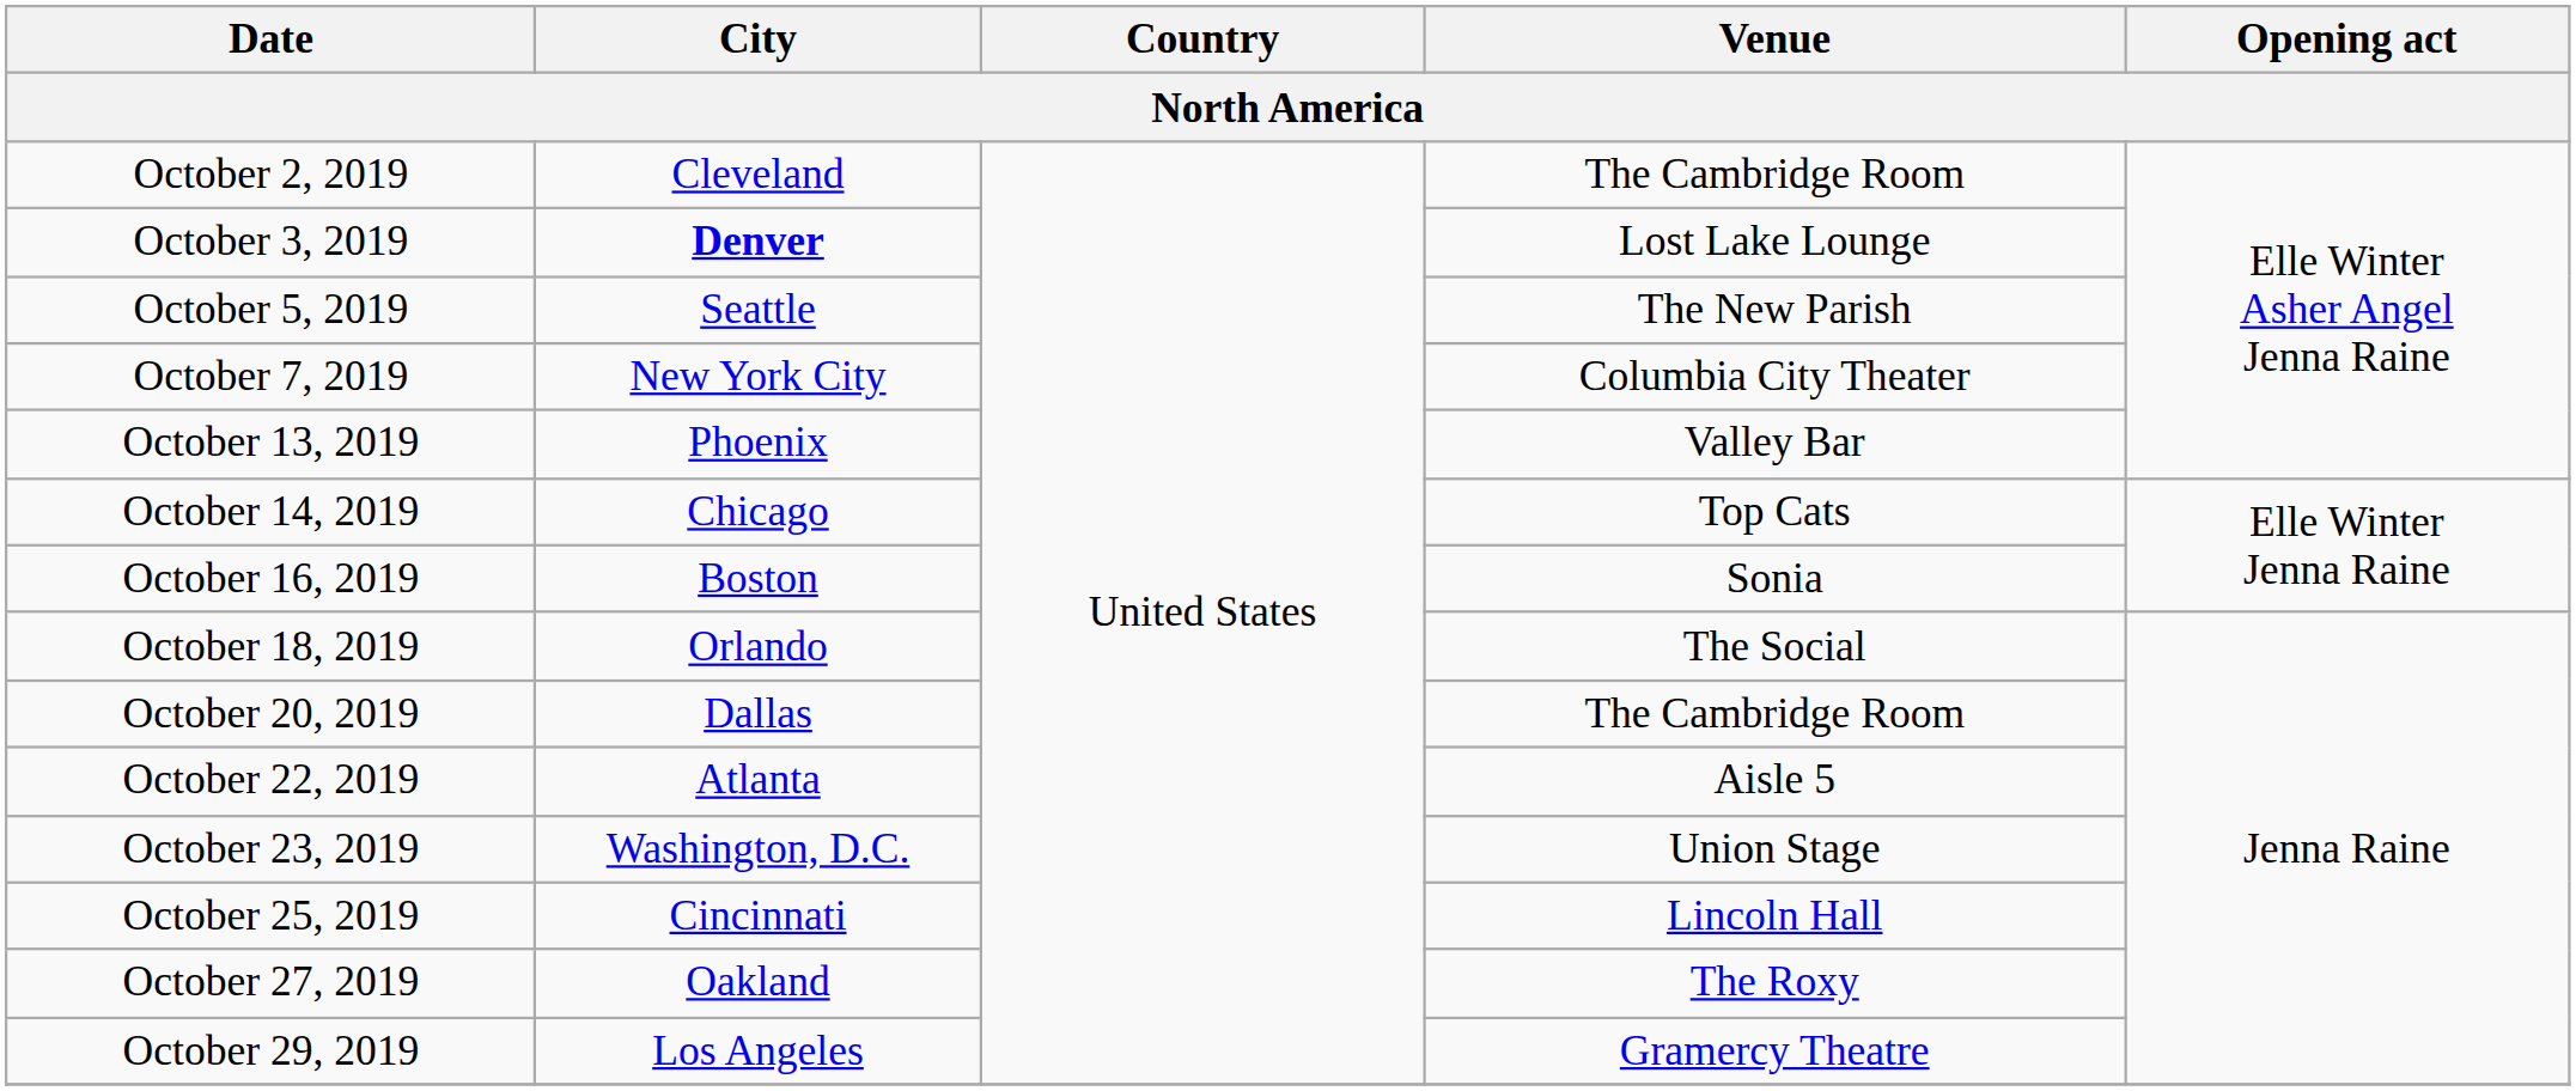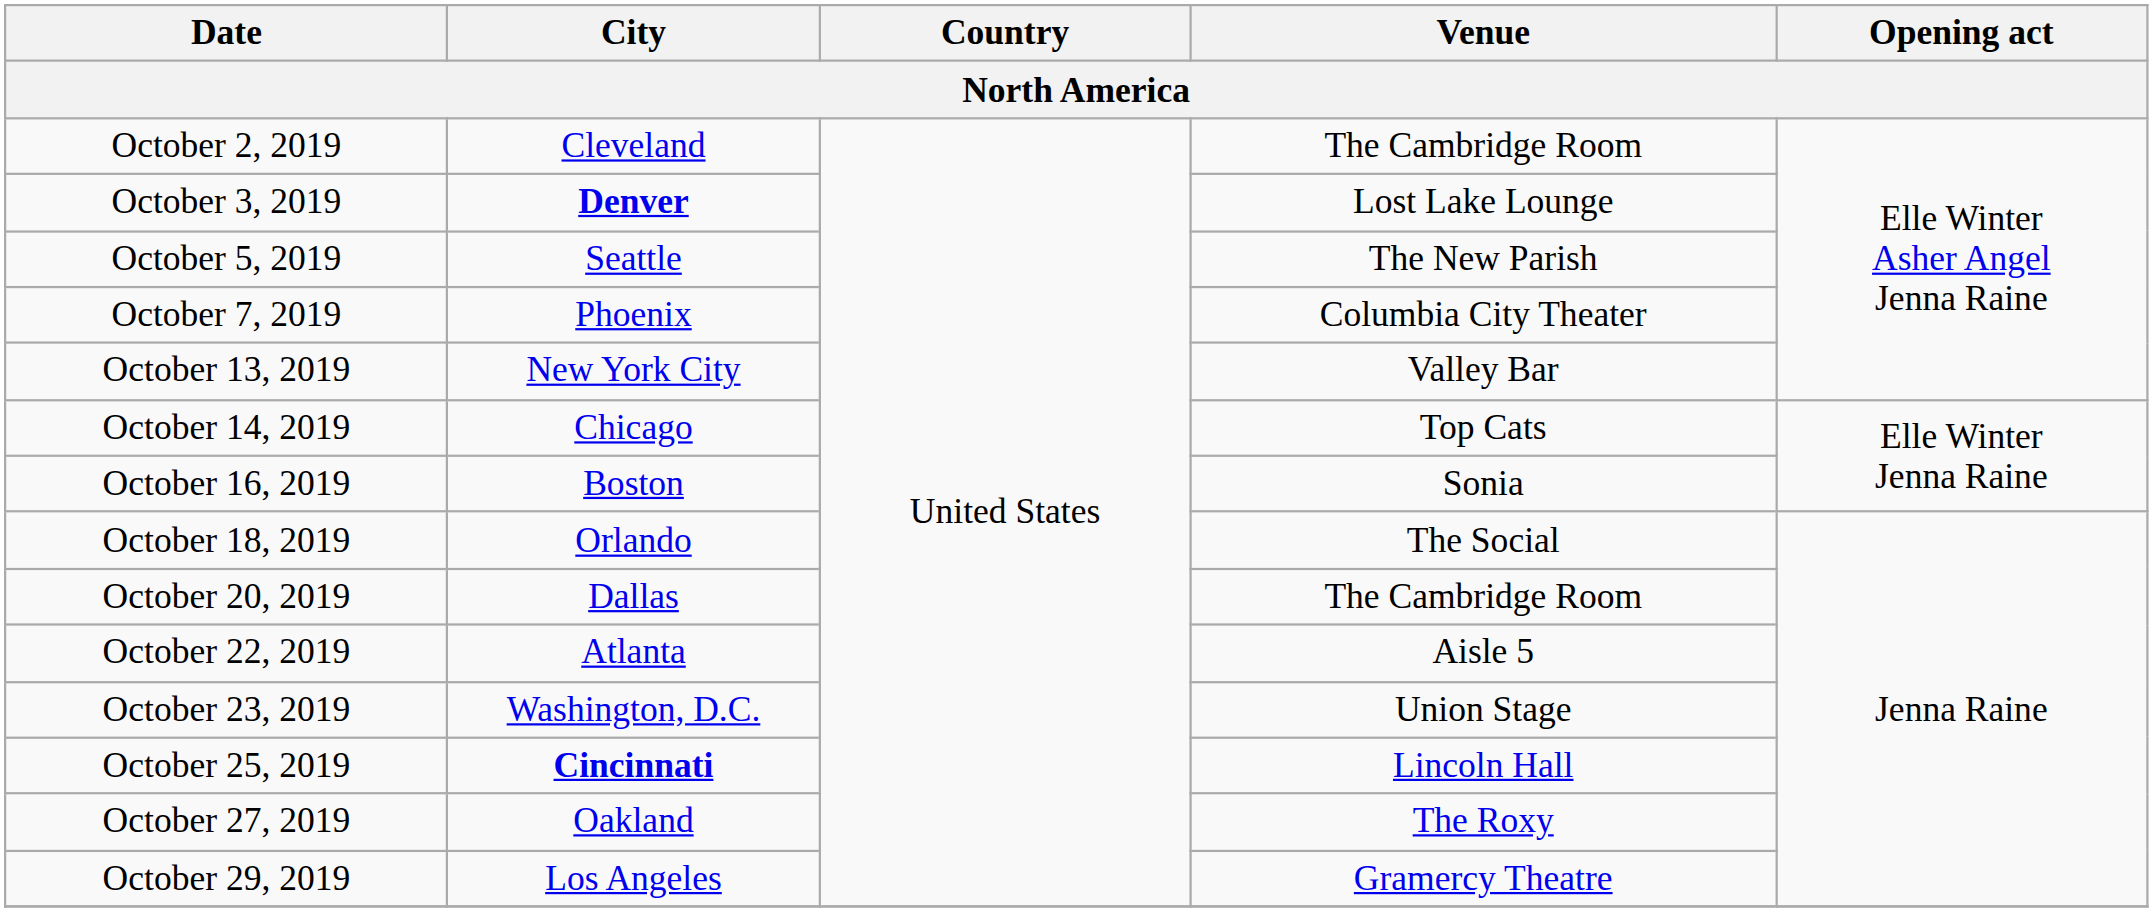 <table class="wikitable" style="text-align:center;">
 <tr>
 <th scope="col" style="width:12em;">Date</th>
 <th scope="col" style="width:10em;">City</th>
 <th scope="col" style="width:10em;">Country</th>
 <th scope="col" style="width:16em;">Venue</th>
 <th scope="col" style="width:10em;">Opening act</th>
 </tr>
 <tr>
 <th colspan="14">North America</th>
 </tr>
 <tr>
 <td>October 2, 2019</td>
 <td><a href='#'>Cleveland</a></td>
 <td rowspan="14">United States</td>
 <td>The Cambridge Room</td>
 <td rowspan="5">Elle Winter <br> <a href='#'>Asher Angel</a> <br> Jenna Raine</td>
 </tr>
 <tr>
 <td>October 3, 2019</td>
 <td><strong><a href='#'>Denver</a></strong></td>
 <td>Lost Lake Lounge</td>
 </tr>
 <tr>
 <td>October 5, 2019</td>
 <td><a href='#'>Seattle</a></td>
 <td>The New Parish</td>
 </tr>
 <tr>
 <td>October 7, 2019</td>
-<td><a href='#'>New York City</a></td>
+<td><a href='#'>Phoenix</a></td>
 <td>Columbia City Theater</td>
 </tr>
 <tr>
 <td>October 13, 2019</td>
-<td><a href='#'>Phoenix</a></td>
+<td><a href='#'>New York City</a></td>
 <td>Valley Bar</td>
 </tr>
 <tr>
 <td>October 14, 2019</td>
 <td><a href='#'>Chicago</a></td>
 <td>Top Cats</td>
 <td rowspan="2">Elle Winter <br> Jenna Raine</td>
 </tr>
 <tr>
 <td>October 16, 2019</td>
 <td><a href='#'>Boston</a></td>
 <td>Sonia</td>
 </tr>
 <tr>
 <td>October 18, 2019</td>
 <td><a href='#'>Orlando</a></td>
 <td>The Social</td>
 <td rowspan="7">Jenna Raine</td>
 </tr>
 <tr>
 <td>October 20, 2019</td>
 <td><a href='#'>Dallas</a></td>
 <td>The Cambridge Room</td>
 </tr>
 <tr>
 <td>October 22, 2019</td>
 <td><a href='#'>Atlanta</a></td>
 <td>Aisle 5</td>
 </tr>
 <tr>
 <td>October 23, 2019</td>
 <td><a href='#'>Washington, D.C.</a></td>
 <td>Union Stage</td>
 </tr>
 <tr>
 <td>October 25, 2019</td>
-<td><a href='#'>Cincinnati</a></td>
+<td><strong><a href='#'>Cincinnati</a></strong></td>
 <td><a href='#'>Lincoln Hall</a></td>
 </tr>
 <tr>
 <td>October 27, 2019</td>
 <td><a href='#'>Oakland</a></td>
 <td><a href='#'>The Roxy</a></td>
 </tr>
 <tr>
 <td>October 29, 2019</td>
 <td><a href='#'>Los Angeles</a></td>
 <td><a href='#'>Gramercy Theatre</a></td>
 </tr>
 <tr>
 </tr>
 </table>
